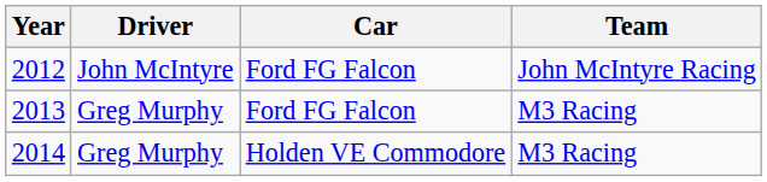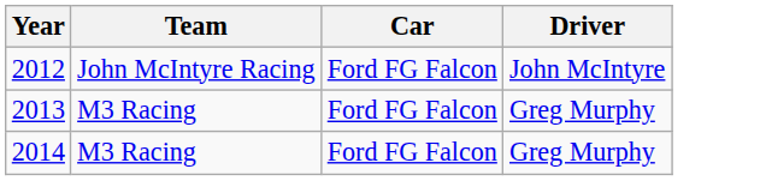 <table class="wikitable">
 <tr style="font-weight:bold">
 <th>Year</th>
+<th>Team</th>
+<th>Car</th>
 <th>Driver</th>
-<th>Car</th>
-<th>Team</th>
 </tr>
 <tr>
 <td><a href='#'>2012</a></td>
+<td><a href='#'>John McIntyre Racing</a></td>
+<td><a href='#'>Ford FG Falcon</a></td>
 <td> <a href='#'>John McIntyre</a></td>
-<td><a href='#'>Ford FG Falcon</a></td>
-<td><a href='#'>John McIntyre Racing</a></td>
 </tr>
 <tr>
 <td><a href='#'>2013</a></td>
+<td><a href='#'>M3 Racing</a></td>
+<td><a href='#'>Ford FG Falcon</a></td>
 <td> <a href='#'>Greg Murphy</a></td>
-<td><a href='#'>Ford FG Falcon</a></td>
-<td><a href='#'>M3 Racing</a></td>
 </tr>
 <tr>
 <td><a href='#'>2014</a></td>
+<td><a href='#'>M3 Racing</a></td>
+<td><a href='#'>Ford FG Falcon</a></td>
 <td> <a href='#'>Greg Murphy</a></td>
-<td><a href='#'>Holden VE Commodore</a></td>
-<td><a href='#'>M3 Racing</a></td>
 </tr>
 </table>
